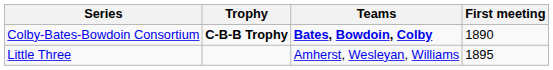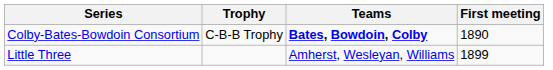 <table class="wikitable">
 <tr>
 <th>Series</th>
 <th>Trophy</th>
 <th>Teams</th>
 <th>First meeting</th>
 </tr>
 <tr>
 <td><a href='#'>Colby-Bates-Bowdoin Consortium</a></td>
-<td><strong>C-B-B Trophy</strong></td>
+<td>C-B-B Trophy</td>
 <td><strong><a href='#'>Bates</a>, <a href='#'>Bowdoin</a>, <a href='#'>Colby</a></strong></td>
 <td>1890</td>
 </tr>
 <tr>
 <td><a href='#'>Little Three</a></td>
 <td></td>
 <td><a href='#'>Amherst</a>, <a href='#'>Wesleyan</a>, <a href='#'>Williams</a></td>
-<td>1895</td>
+<td>1899</td>
 </tr>
 </table>
